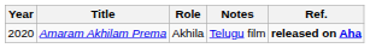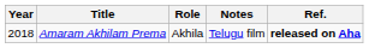 <table class="wikitable sortable">
 <tr>
 <th>Year</th>
 <th>Title</th>
 <th>Role</th>
 <th>Notes</th>
 <th>Ref.</th>
 </tr>
 <tr>
-<td>2020</td>
+<td>2018</td>
 <td><em><a href='#'>Amaram Akhilam Prema</a></em></td>
 <td>Akhila</td>
 <td><a href='#'>Telugu</a> film</td>
 <td><strong>released on <a href='#'> Aha</a></strong></td>
 </tr>
 </table>
